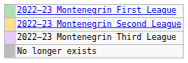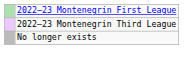 <table class="wikitable mw-collapsible" style="text-align:left; font-size:95%;">
 <tr>
 <td style="width:10px; background:#ace1af;"></td>
 <td><a href='#'>2022–23 Montenegrin First League</a></td>
-</tr>
-<tr>
-<td style="width:10px; background:#fbe08d;"></td>
-<td><a href='#'>2022–23 Montenegrin Second League</a></td>
 </tr>
 <tr>
 <td style="width:10px; background:#ebc9fe;"></td>
 <td>2022–23 Montenegrin Third League</td>
 </tr>
 <tr>
 <td style="width:10px; background:#bbb;"></td>
 <td>No longer exists</td>
 </tr>
 </table>
